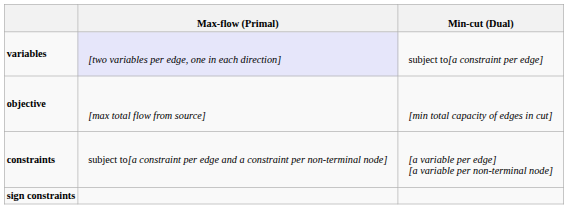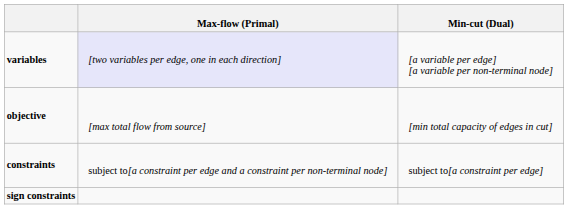 <table class="wikitable" rules="" cellspacing="0" cellpadding="0" border="0">
 <tr>
 <th></th>
 <th style="border: 1px solid darkgrey;"><br>Max-flow (Primal)</th>
 <th style="border-top: 1px solid darkgrey; border-bottom: 1px solid darkgrey; border-right: 1px solid darkgrey;"><br>Min-cut (Dual)</th>
 </tr>
 <tr>
 <td><strong>variables</strong></td>
 <td style="background: lavender; border-right: 1px solid darkgrey; border-left: 1px solid darkgrey; padding: 1em;" valign="top" align="left"><br> <em>[two variables per edge, one in each direction]</em></td>
-<td style="border-bottom: 1px solid darkgrey; border-right: 1px solid darkgrey; padding: 1em" valign="top"><br>subject to<em>[a constraint per edge]</em></td>
+<td style="border-right: 1px solid darkgrey; padding: 1em;" valign="top" align="left"><br> <em>[a variable per edge]</em><br> <em>[a variable per non-terminal node]</em></td>
 </tr>
 <tr>
 <td><strong>objective</strong></td>
 <td style="border-right: 1px solid darkgrey; border-left: 1px solid darkgrey; padding: 1em;" valign="top" align="left"><br><br><em>[max total flow from source]</em></td>
 <td style="border-right: 1px solid darkgrey; padding: 1em;" valign="top" align="left"><br><br><em>[min total capacity of edges in cut]</em></td>
 </tr>
 <tr>
 <td><strong>constraints</strong></td>
 <td style="border-left: 1px solid darkgrey; border-bottom: 1px solid darkgrey; border-right: 1px solid darkgrey; padding: 1em;" valign="top"><br>subject to<em>[a constraint per edge and a constraint per non-terminal node]</em></td>
-<td style="border-right: 1px solid darkgrey; padding: 1em;" valign="top" align="left"><br> <em>[a variable per edge]</em><br> <em>[a variable per non-terminal node]</em></td>
+<td style="border-bottom: 1px solid darkgrey; border-right: 1px solid darkgrey; padding: 1em" valign="top"><br>subject to<em>[a constraint per edge]</em></td>
 </tr>
 <tr>
 <td><strong>sign constraints</strong></td>
 <td></td>
 <td></td>
 </tr>
 </table>
